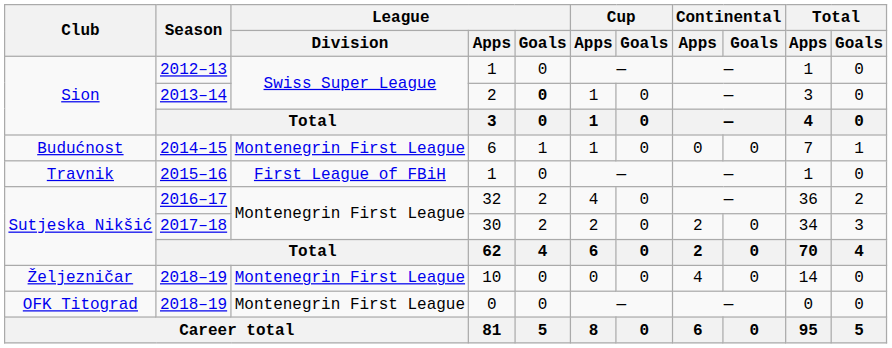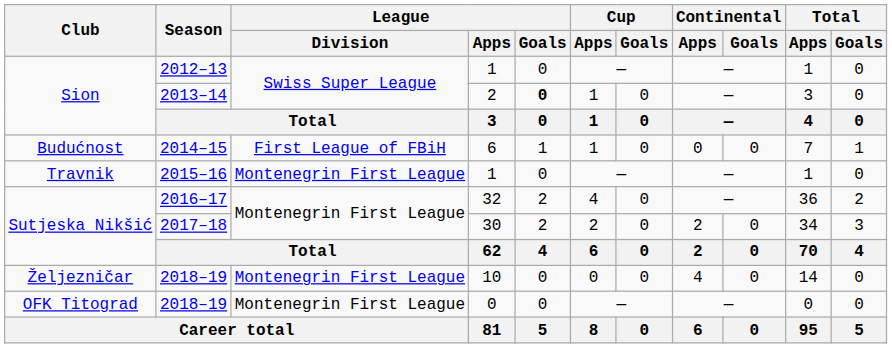 <table class="wikitable" style="text-align:center">
 <tr>
 <th rowspan="2">Club</th>
 <th rowspan="2">Season</th>
 <th colspan="3">League</th>
 <th colspan="2">Cup</th>
 <th colspan="2">Continental</th>
 <th colspan="2">Total</th>
 </tr>
 <tr>
 <th>Division</th>
 <th>Apps</th>
 <th>Goals</th>
 <th>Apps</th>
 <th>Goals</th>
 <th>Apps</th>
 <th>Goals</th>
 <th>Apps</th>
 <th>Goals</th>
 </tr>
 <tr>
 <td rowspan="3"><a href='#'>Sion</a></td>
 <td><a href='#'>2012–13</a></td>
 <td rowspan="2"><a href='#'>Swiss Super League</a></td>
 <td>1</td>
 <td>0</td>
 <td colspan="2">—</td>
 <td colspan="2">—</td>
 <td>1</td>
 <td>0</td>
 </tr>
 <tr>
 <td><a href='#'>2013–14</a></td>
 <td>2</td>
 <td><strong>0</strong></td>
 <td>1</td>
 <td>0</td>
 <td colspan="2">—</td>
 <td>3</td>
 <td>0</td>
 </tr>
 <tr>
 <th colspan="2">Total</th>
 <th>3</th>
 <th>0</th>
 <th>1</th>
 <th>0</th>
 <th colspan="2">—</th>
 <th>4</th>
 <th>0</th>
 </tr>
 <tr>
 <td><a href='#'>Budućnost</a></td>
 <td><a href='#'>2014–15</a></td>
-<td><a href='#'>Montenegrin First League</a></td>
+<td><a href='#'>First League of FBiH</a></td>
 <td>6</td>
 <td>1</td>
 <td>1</td>
 <td>0</td>
 <td>0</td>
 <td>0</td>
 <td>7</td>
 <td>1</td>
 </tr>
 <tr>
 <td><a href='#'>Travnik</a></td>
 <td><a href='#'>2015–16</a></td>
-<td><a href='#'>First League of FBiH</a></td>
+<td><a href='#'>Montenegrin First League</a></td>
 <td>1</td>
 <td>0</td>
 <td colspan="2">—</td>
 <td colspan="2">—</td>
 <td>1</td>
 <td>0</td>
 </tr>
 <tr>
 <td rowspan="3"><a href='#'>Sutjeska Nikšić</a></td>
 <td><a href='#'>2016–17</a></td>
 <td rowspan="2">Montenegrin First League</td>
 <td>32</td>
 <td>2</td>
 <td>4</td>
 <td>0</td>
 <td colspan="2">—</td>
 <td>36</td>
 <td>2</td>
 </tr>
 <tr>
 <td><a href='#'>2017–18</a></td>
 <td>30</td>
 <td>2</td>
 <td>2</td>
 <td>0</td>
 <td>2</td>
 <td>0</td>
 <td>34</td>
 <td>3</td>
 </tr>
 <tr>
 <th colspan="2">Total</th>
 <th>62</th>
 <th>4</th>
 <th>6</th>
 <th>0</th>
 <th>2</th>
 <th>0</th>
 <th>70</th>
 <th>4</th>
 </tr>
 <tr>
 <td><a href='#'>Željezničar</a></td>
 <td><a href='#'>2018–19</a></td>
 <td><a href='#'>Montenegrin First League</a></td>
 <td>10</td>
 <td>0</td>
 <td>0</td>
 <td>0</td>
 <td>4</td>
 <td>0</td>
 <td>14</td>
 <td>0</td>
 </tr>
 <tr>
 <td><a href='#'>OFK Titograd</a></td>
 <td><a href='#'>2018–19</a></td>
 <td>Montenegrin First League</td>
 <td>0</td>
 <td>0</td>
 <td colspan="2">—</td>
 <td colspan="2">—</td>
 <td>0</td>
 <td>0</td>
 </tr>
 <tr>
 <th colspan="3">Career total</th>
 <th>81</th>
 <th>5</th>
 <th>8</th>
 <th>0</th>
 <th>6</th>
 <th>0</th>
 <th 0>95</th>
 <th>5</th>
 </tr>
 </table>
